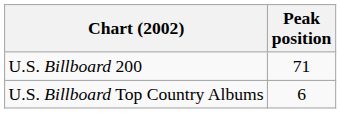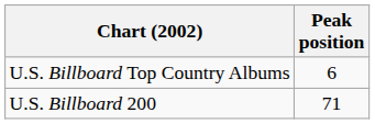 <table class="wikitable">
 <tr>
 <th>Chart (2002)</th>
 <th>Peak<br>position</th>
 </tr>
 <tr>
+<td>U.S. <em>Billboard</em> Top Country Albums</td>
+<td align="center">6</td>
+</tr>
+<tr>
 <td>U.S. <em>Billboard</em> 200</td>
 <td align="center">71</td>
 </tr>
-<tr>
-<td>U.S. <em>Billboard</em> Top Country Albums</td>
-<td align="center">6</td>
-</tr>
 </table>
